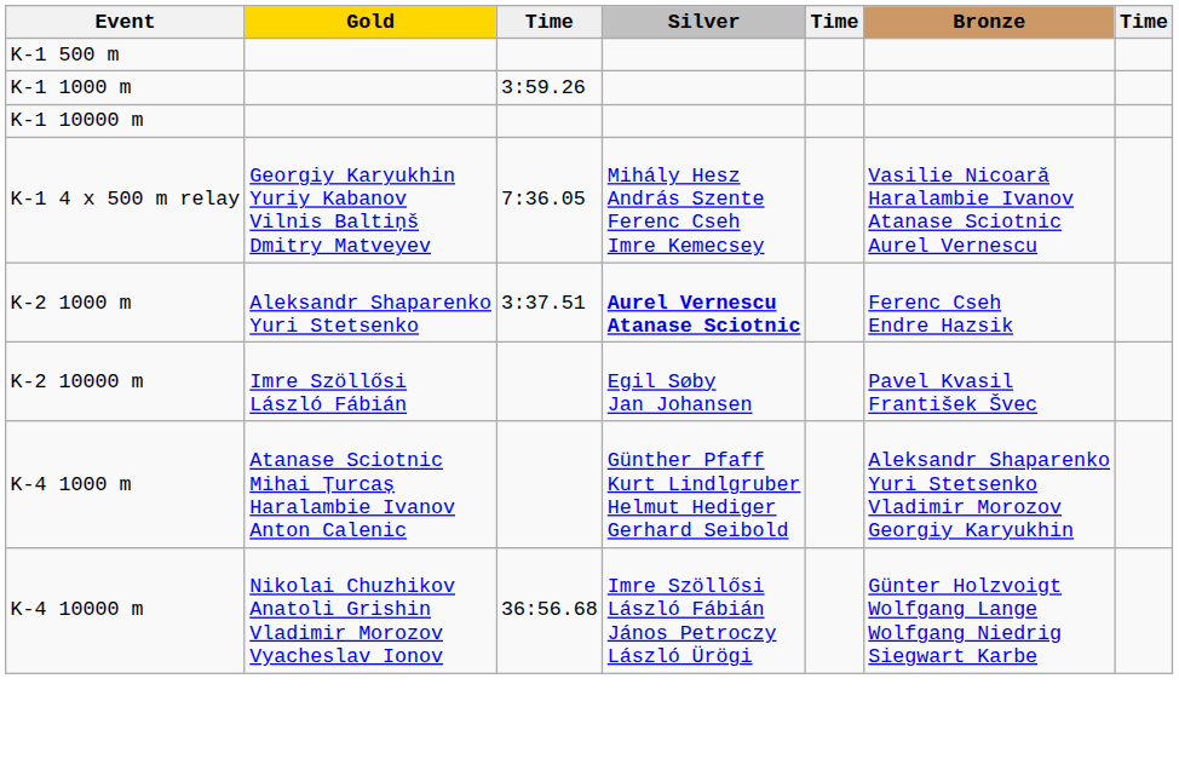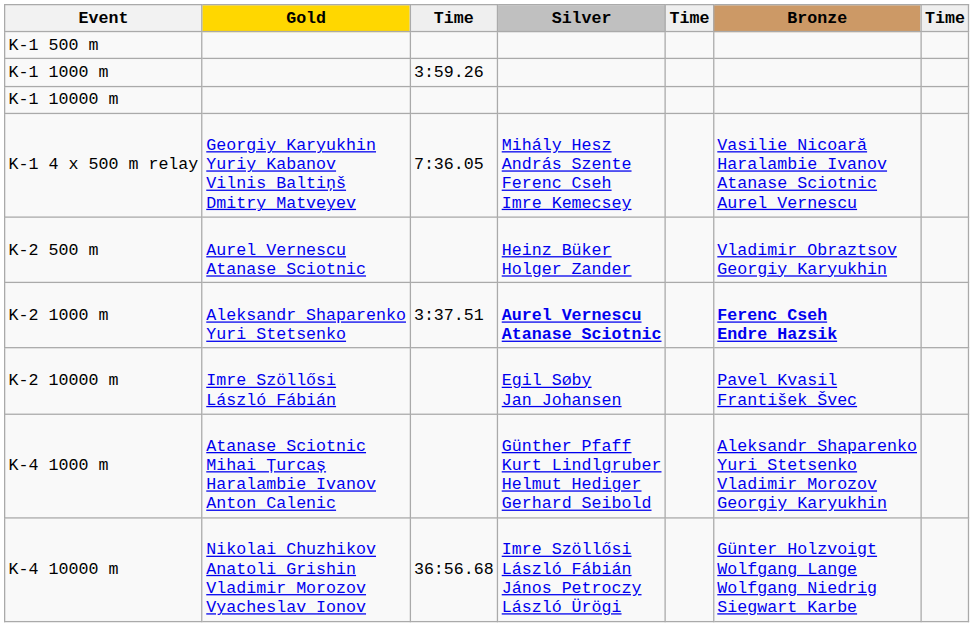 <table class="wikitable">
 <tr>
 <th>Event</th>
 <td align=center bgcolor="gold"><strong>Gold</strong></td>
 <td align=center bgcolor="EFEFEF"><strong>Time</strong></td>
 <td align=center bgcolor="silver"><strong>Silver</strong></td>
 <td align=center bgcolor="EFEFEF"><strong>Time</strong></td>
 <td align=center bgcolor="CC9966"><strong>Bronze</strong></td>
 <td align=center bgcolor="EFEFEF"><strong>Time</strong></td>
 </tr>
 <tr>
 <td>K-1 500 m</td>
 <td></td>
 <td></td>
 <td></td>
 <td></td>
 <td></td>
 <td></td>
 </tr>
 <tr>
 <td>K-1 1000 m</td>
 <td></td>
 <td>3:59.26</td>
 <td></td>
 <td></td>
 <td></td>
 <td></td>
 </tr>
 <tr>
 <td>K-1 10000 m</td>
 <td></td>
 <td></td>
 <td></td>
 <td></td>
 <td></td>
 <td></td>
 </tr>
 <tr>
 <td>K-1 4 x 500 m relay</td>
 <td><br><a href='#'>Georgiy Karyukhin</a><br><a href='#'>Yuriy Kabanov</a><br><a href='#'>Vilnis Baltiņš</a><br><a href='#'>Dmitry Matveyev</a></td>
 <td>7:36.05</td>
 <td><br><a href='#'>Mihály Hesz</a><br><a href='#'>András Szente</a><br><a href='#'>Ferenc Cseh</a><br><a href='#'>Imre Kemecsey</a></td>
 <td></td>
 <td><br><a href='#'>Vasilie Nicoară</a><br><a href='#'>Haralambie Ivanov</a><br><a href='#'>Atanase Sciotnic</a><br><a href='#'>Aurel Vernescu</a></td>
 <td></td>
 </tr>
 <tr>
+<td>K-2 500 m</td>
+<td><br><a href='#'>Aurel Vernescu</a><br><a href='#'>Atanase Sciotnic</a></td>
+<td></td>
+<td><br><a href='#'>Heinz Büker</a><br><a href='#'>Holger Zander</a></td>
+<td></td>
+<td><br><a href='#'>Vladimir Obraztsov</a><br><a href='#'>Georgiy Karyukhin</a></td>
+<td></td>
+</tr>
+<tr>
 <td>K-2 1000 m</td>
 <td><br><a href='#'>Aleksandr Shaparenko</a><br><a href='#'>Yuri Stetsenko</a></td>
 <td>3:37.51</td>
 <td><strong><br><a href='#'>Aurel Vernescu</a><br><a href='#'>Atanase Sciotnic</a></strong></td>
 <td></td>
-<td><br><a href='#'>Ferenc Cseh</a><br><a href='#'>Endre Hazsik</a></td>
+<td><strong><br><a href='#'>Ferenc Cseh</a><br><a href='#'>Endre Hazsik</a></strong></td>
 <td></td>
 </tr>
 <tr>
 <td>K-2 10000 m</td>
 <td><br><a href='#'>Imre Szöllősi</a><br><a href='#'>László Fábián</a></td>
 <td></td>
 <td><br><a href='#'>Egil Søby</a><br><a href='#'>Jan Johansen</a></td>
 <td></td>
 <td><br><a href='#'>Pavel Kvasil</a><br><a href='#'>František Švec</a></td>
 <td></td>
 </tr>
 <tr>
 <td>K-4 1000 m</td>
 <td><br><a href='#'>Atanase Sciotnic</a><br><a href='#'>Mihai Țurcaș</a><br><a href='#'>Haralambie Ivanov</a><br><a href='#'>Anton Calenic</a></td>
 <td></td>
 <td><br><a href='#'>Günther Pfaff</a><br><a href='#'>Kurt Lindlgruber</a><br><a href='#'>Helmut Hediger</a><br><a href='#'>Gerhard Seibold</a></td>
 <td></td>
 <td><br><a href='#'>Aleksandr Shaparenko</a><br><a href='#'>Yuri Stetsenko</a><br><a href='#'>Vladimir Morozov</a><br><a href='#'>Georgiy Karyukhin</a></td>
 <td></td>
 </tr>
 <tr>
 <td>K-4 10000 m</td>
 <td><br><a href='#'>Nikolai Chuzhikov</a><br><a href='#'>Anatoli Grishin</a><br><a href='#'>Vladimir Morozov</a><br><a href='#'>Vyacheslav Ionov</a></td>
 <td>36:56.68</td>
 <td><br><a href='#'>Imre Szöllősi</a><br><a href='#'>László Fábián</a><br><a href='#'>János Petroczy</a><br><a href='#'>László Ürögi</a></td>
 <td></td>
 <td><br><a href='#'>Günter Holzvoigt</a><br><a href='#'>Wolfgang Lange</a><br><a href='#'>Wolfgang Niedrig</a><br><a href='#'>Siegwart Karbe</a></td>
 <td></td>
 </tr>
 </table>
